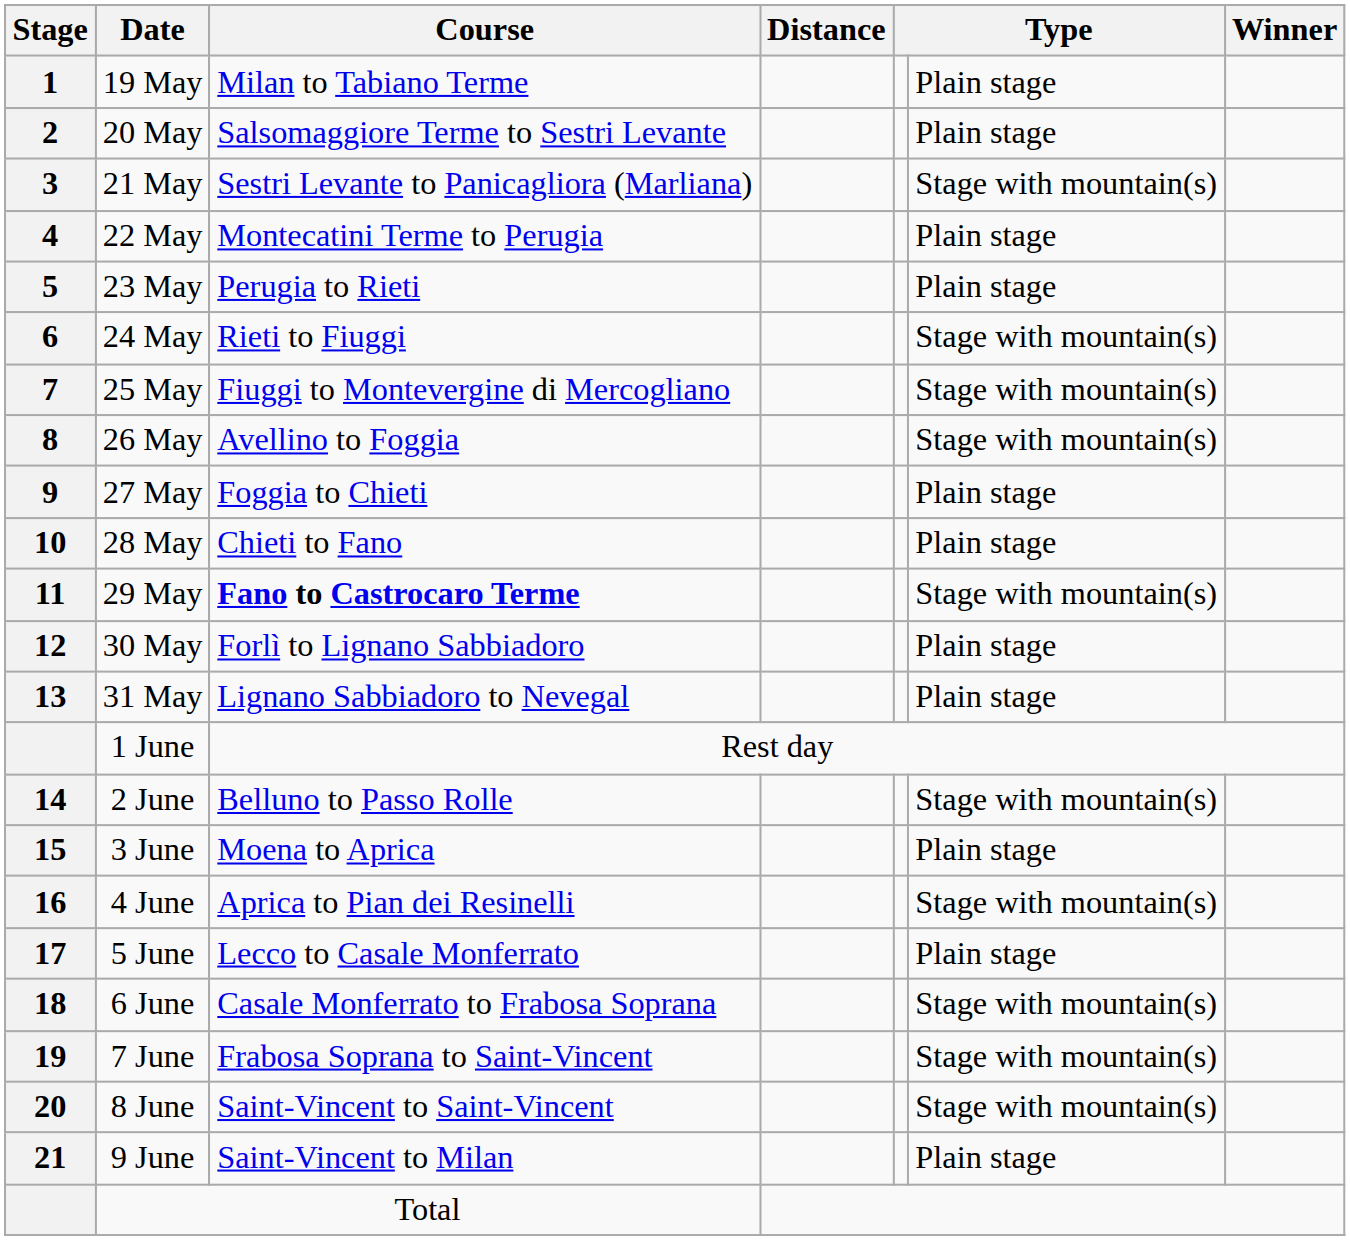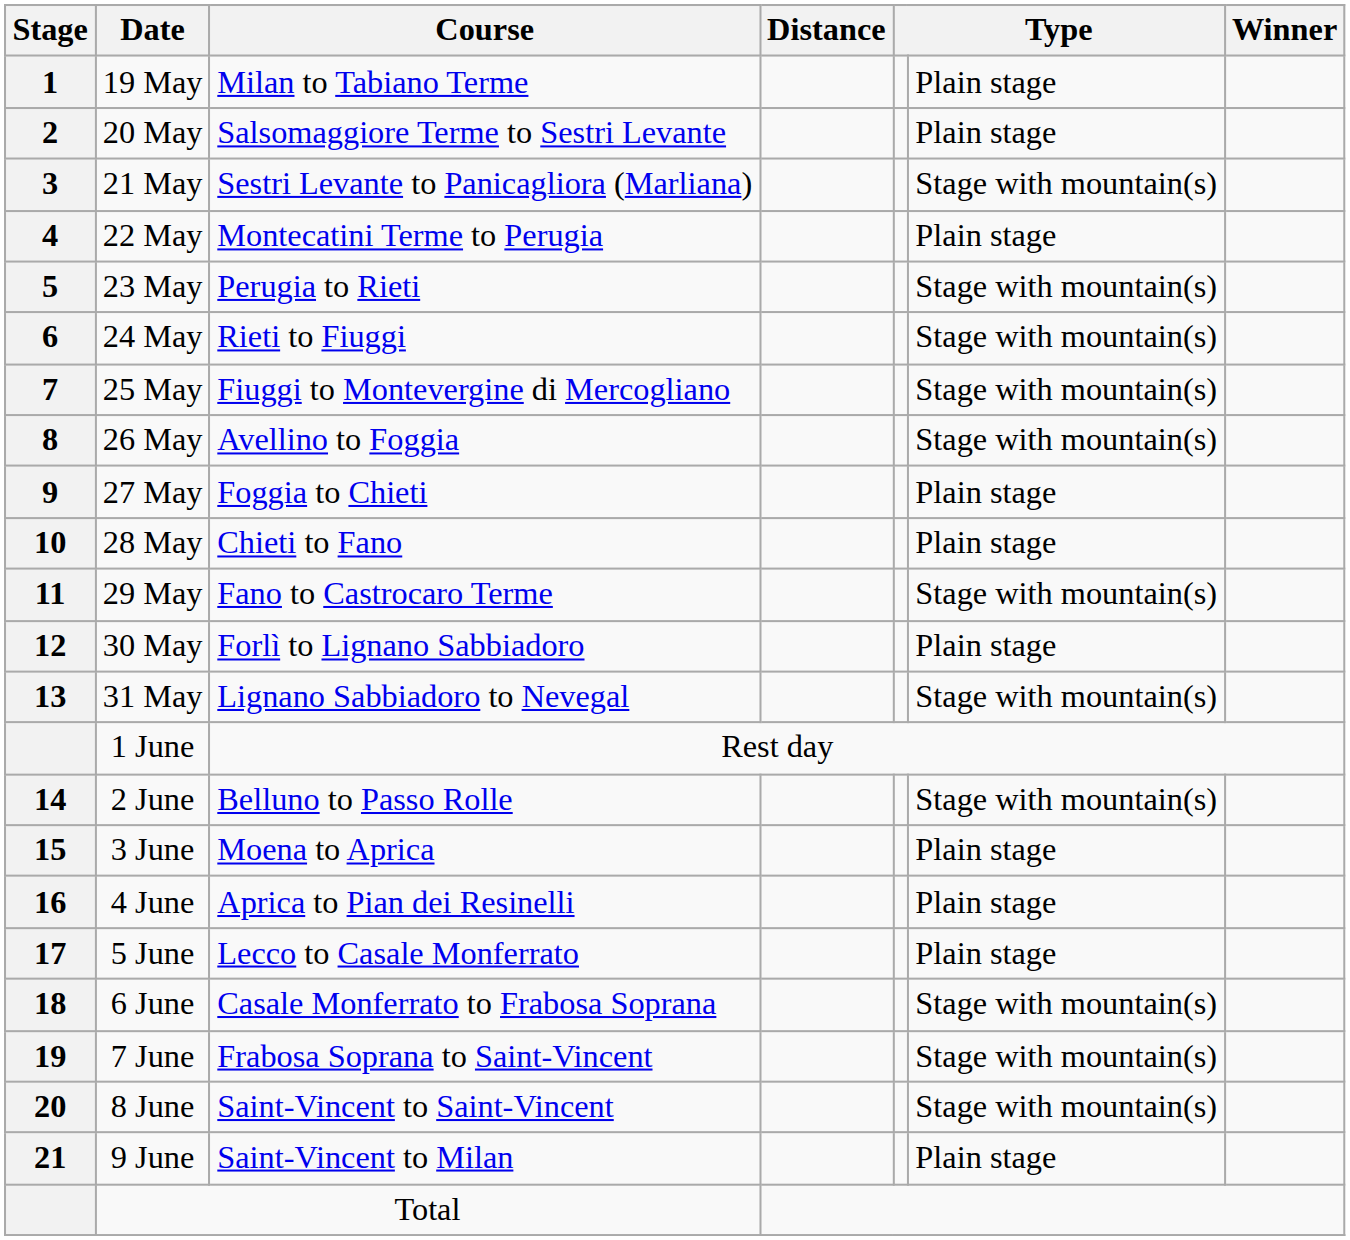 <table class="wikitable">
 <tr style="background:#efefef;">
 <th>Stage</th>
 <th>Date</th>
 <th>Course</th>
 <th>Distance</th>
 <th colspan="2">Type</th>
 <th>Winner</th>
 </tr>
 <tr>
 <th style="text-align:center">1</th>
 <td style="text-align:center;">19 May</td>
 <td><a href='#'>Milan</a> to <a href='#'>Tabiano Terme</a></td>
 <td style="text-align:center;"></td>
 <td style="text-align:center;"></td>
 <td>Plain stage</td>
 <td></td>
 </tr>
 <tr>
 <th style="text-align:center">2</th>
 <td style="text-align:center;">20 May</td>
 <td><a href='#'>Salsomaggiore Terme</a> to <a href='#'>Sestri Levante</a></td>
 <td style="text-align:center;"></td>
 <td style="text-align:center;"></td>
 <td>Plain stage</td>
 <td></td>
 </tr>
 <tr>
 <th style="text-align:center">3</th>
 <td style="text-align:center;">21 May</td>
 <td><a href='#'>Sestri Levante</a> to <a href='#'>Panicagliora</a> (<a href='#'>Marliana</a>)</td>
 <td style="text-align:center;"></td>
 <td style="text-align:center;"></td>
 <td>Stage with mountain(s)</td>
 <td></td>
 </tr>
 <tr>
 <th style="text-align:center">4</th>
 <td style="text-align:center;">22 May</td>
 <td><a href='#'>Montecatini Terme</a> to <a href='#'>Perugia</a></td>
 <td style="text-align:center;"></td>
 <td style="text-align:center;"></td>
 <td>Plain stage</td>
 <td></td>
 </tr>
 <tr>
 <th style="text-align:center">5</th>
 <td style="text-align:center;">23 May</td>
 <td><a href='#'>Perugia</a> to <a href='#'>Rieti</a></td>
 <td style="text-align:center;"></td>
 <td style="text-align:center;"></td>
-<td>Plain stage</td>
+<td>Stage with mountain(s)</td>
 <td></td>
 </tr>
 <tr>
 <th style="text-align:center">6</th>
 <td style="text-align:center;">24 May</td>
 <td><a href='#'>Rieti</a> to <a href='#'>Fiuggi</a></td>
 <td style="text-align:center;"></td>
 <td style="text-align:center;"></td>
 <td>Stage with mountain(s)</td>
 <td></td>
 </tr>
 <tr>
 <th style="text-align:center">7</th>
 <td style="text-align:center;">25 May</td>
 <td><a href='#'>Fiuggi</a> to <a href='#'>Montevergine</a> di <a href='#'>Mercogliano</a></td>
 <td style="text-align:center;"></td>
 <td style="text-align:center;"></td>
 <td>Stage with mountain(s)</td>
 <td></td>
 </tr>
 <tr>
 <th style="text-align:center">8</th>
 <td style="text-align:center;">26 May</td>
 <td><a href='#'>Avellino</a> to <a href='#'>Foggia</a></td>
 <td style="text-align:center;"></td>
 <td style="text-align:center;"></td>
 <td>Stage with mountain(s)</td>
 <td></td>
 </tr>
 <tr>
 <th style="text-align:center">9</th>
 <td style="text-align:center;">27 May</td>
 <td><a href='#'>Foggia</a> to <a href='#'>Chieti</a></td>
 <td style="text-align:center;"></td>
 <td style="text-align:center;"></td>
 <td>Plain stage</td>
 <td></td>
 </tr>
 <tr>
 <th style="text-align:center">10</th>
 <td style="text-align:center;">28 May</td>
 <td><a href='#'>Chieti</a> to <a href='#'>Fano</a></td>
 <td style="text-align:center;"></td>
 <td style="text-align:center;"></td>
 <td>Plain stage</td>
 <td></td>
 </tr>
 <tr>
 <th style="text-align:center">11</th>
 <td style="text-align:center;">29 May</td>
-<td><strong><a href='#'>Fano</a> to <a href='#'>Castrocaro Terme</a></strong></td>
+<td><a href='#'>Fano</a> to <a href='#'>Castrocaro Terme</a></td>
 <td style="text-align:center;"></td>
 <td style="text-align:center;"></td>
 <td>Stage with mountain(s)</td>
 <td></td>
 </tr>
 <tr>
 <th style="text-align:center">12</th>
 <td style="text-align:center;">30 May</td>
 <td><a href='#'>Forlì</a> to <a href='#'>Lignano Sabbiadoro</a></td>
 <td style="text-align:center;"></td>
 <td style="text-align:center;"></td>
 <td>Plain stage</td>
 <td></td>
 </tr>
 <tr>
 <th style="text-align:center">13</th>
 <td style="text-align:center;">31 May</td>
 <td><a href='#'>Lignano Sabbiadoro</a> to <a href='#'>Nevegal</a></td>
 <td style="text-align:center;"></td>
 <td style="text-align:center;"></td>
-<td>Plain stage</td>
+<td>Stage with mountain(s)</td>
 <td></td>
 </tr>
 <tr>
 <th></th>
 <td align="center">1 June</td>
 <td colspan="6" align=center>Rest day</td>
 </tr>
 <tr>
 <th style="text-align:center">14</th>
 <td style="text-align:center;">2 June</td>
 <td><a href='#'>Belluno</a> to <a href='#'>Passo Rolle</a></td>
 <td style="text-align:center;"></td>
 <td style="text-align:center;"></td>
 <td>Stage with mountain(s)</td>
 <td></td>
 </tr>
 <tr>
 <th style="text-align:center">15</th>
 <td style="text-align:center;">3 June</td>
 <td><a href='#'>Moena</a> to <a href='#'>Aprica</a></td>
 <td style="text-align:center;"></td>
 <td style="text-align:center;"></td>
 <td>Plain stage</td>
 <td></td>
 </tr>
 <tr>
 <th style="text-align:center">16</th>
 <td style="text-align:center;">4 June</td>
 <td><a href='#'>Aprica</a> to <a href='#'>Pian dei Resinelli</a></td>
 <td style="text-align:center;"></td>
 <td style="text-align:center;"></td>
-<td>Stage with mountain(s)</td>
+<td>Plain stage</td>
 <td></td>
 </tr>
 <tr>
 <th style="text-align:center">17</th>
 <td style="text-align:center;">5 June</td>
 <td><a href='#'>Lecco</a> to <a href='#'>Casale Monferrato</a></td>
 <td style="text-align:center;"></td>
 <td style="text-align:center;"></td>
 <td>Plain stage</td>
 <td></td>
 </tr>
 <tr>
 <th style="text-align:center">18</th>
 <td style="text-align:center;">6 June</td>
 <td><a href='#'>Casale Monferrato</a> to <a href='#'>Frabosa Soprana</a></td>
 <td style="text-align:center;"></td>
 <td style="text-align:center;"></td>
 <td>Stage with mountain(s)</td>
 <td></td>
 </tr>
 <tr>
 <th style="text-align:center">19</th>
 <td style="text-align:center;">7 June</td>
 <td><a href='#'>Frabosa Soprana</a> to <a href='#'>Saint-Vincent</a></td>
 <td style="text-align:center;"></td>
 <td style="text-align:center;"></td>
 <td>Stage with mountain(s)</td>
 <td></td>
 </tr>
 <tr>
 <th style="text-align:center">20</th>
 <td style="text-align:center;">8 June</td>
 <td><a href='#'>Saint-Vincent</a> to <a href='#'>Saint-Vincent</a></td>
 <td style="text-align:center;"></td>
 <td style="text-align:center;"></td>
 <td>Stage with mountain(s)</td>
 <td></td>
 </tr>
 <tr>
 <th style="text-align:center">21</th>
 <td style="text-align:center;">9 June</td>
 <td><a href='#'>Saint-Vincent</a> to <a href='#'>Milan</a></td>
 <td style="text-align:center;"></td>
 <td style="text-align:center;"></td>
 <td>Plain stage</td>
 <td></td>
 </tr>
 <tr>
 <th></th>
 <td colspan="2" align=center>Total</td>
 <td colspan="5" align="center"></td>
 </tr>
 <tr>
 </tr>
 </table>
